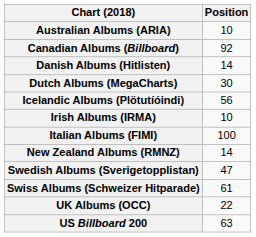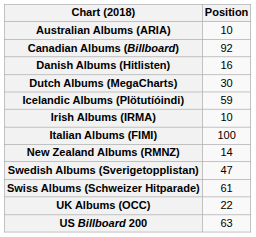 <table class="wikitable sortable plainrowheaders" style="text-align:center">
 <tr>
 <th scope="col">Chart (2018)</th>
 <th scope="col">Position</th>
 </tr>
 <tr>
 <th scope="row">Australian Albums (ARIA)</th>
 <td>10</td>
 </tr>
 <tr>
 <th scope="row">Canadian Albums (<em>Billboard</em>)</th>
 <td>92</td>
 </tr>
 <tr>
 <th scope="row">Danish Albums (Hitlisten)</th>
-<td>14</td>
+<td>16</td>
 </tr>
 <tr>
 <th scope="row">Dutch Albums (MegaCharts)</th>
 <td>30</td>
 </tr>
 <tr>
 <th scope="row">Icelandic Albums (Plötutíóindi)</th>
-<td>56</td>
+<td>59</td>
 </tr>
 <tr>
 <th scope="row">Irish Albums (IRMA)</th>
 <td>10</td>
 </tr>
 <tr>
 <th scope="row">Italian Albums (FIMI)</th>
 <td>100</td>
 </tr>
 <tr>
 <th scope="row">New Zealand Albums (RMNZ)</th>
 <td>14</td>
 </tr>
 <tr>
 <th scope="row">Swedish Albums (Sverigetopplistan)</th>
 <td>47</td>
 </tr>
 <tr>
 <th scope="row">Swiss Albums (Schweizer Hitparade)</th>
 <td>61</td>
 </tr>
 <tr>
 <th scope="row">UK Albums (OCC)</th>
 <td>22</td>
 </tr>
 <tr>
 <th scope="row">US <em>Billboard</em> 200</th>
 <td>63</td>
 </tr>
 </table>
